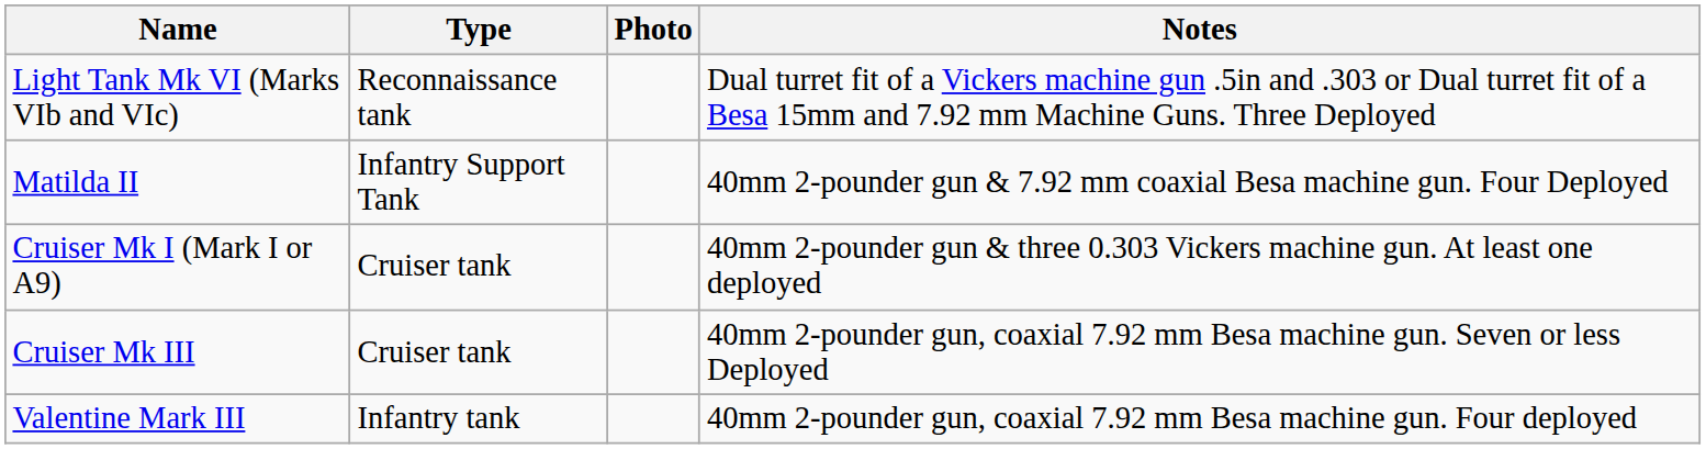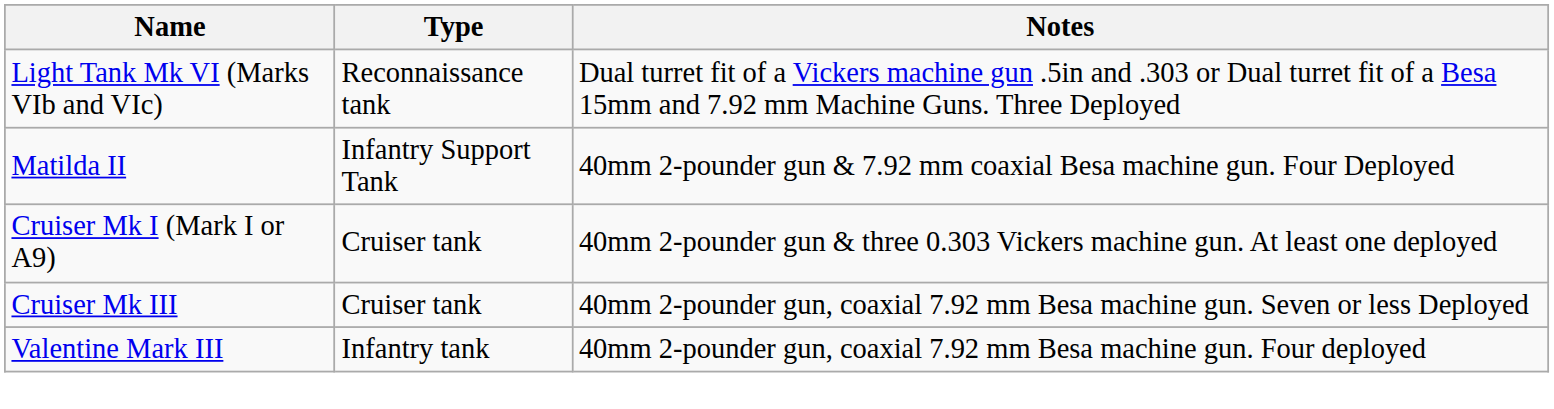 <table class="wikitable">
 <tr>
 <th>Name</th>
 <th>Type</th>
-<th>Photo</th>
 <th>Notes</th>
 </tr>
 <tr>
 <td><a href='#'>Light Tank Mk VI</a> (Marks VIb and VIc)</td>
 <td>Reconnaissance tank</td>
-<td></td>
 <td>Dual turret fit of a <a href='#'>Vickers machine gun</a> .5in and .303 or Dual turret fit of a <a href='#'>Besa</a> 15mm and 7.92 mm Machine Guns. Three Deployed</td>
 </tr>
 <tr>
 <td><a href='#'>Matilda II</a></td>
 <td>Infantry Support Tank</td>
-<td></td>
 <td>40mm 2-pounder gun & 7.92 mm coaxial Besa machine gun. Four Deployed</td>
 </tr>
 <tr>
 <td><a href='#'>Cruiser Mk I</a> (Mark I or A9)</td>
 <td>Cruiser tank</td>
-<td></td>
 <td>40mm 2-pounder gun & three 0.303 Vickers machine gun. At least one deployed</td>
 </tr>
 <tr>
 <td><a href='#'>Cruiser Mk III</a></td>
 <td>Cruiser tank</td>
-<td></td>
 <td>40mm 2-pounder gun, coaxial 7.92 mm Besa machine gun. Seven or less Deployed</td>
 </tr>
 <tr>
 <td><a href='#'>Valentine Mark III</a></td>
 <td>Infantry tank</td>
-<td></td>
 <td>40mm 2-pounder gun, coaxial 7.92 mm Besa machine gun. Four deployed</td>
 </tr>
 </table>
